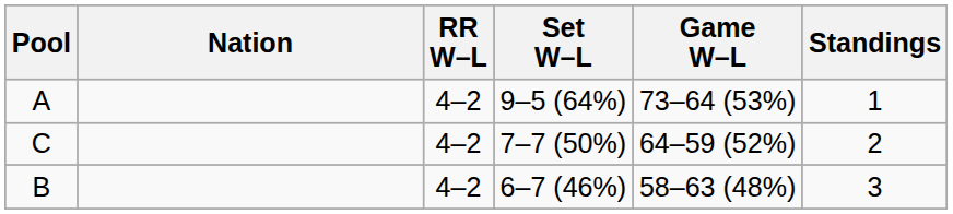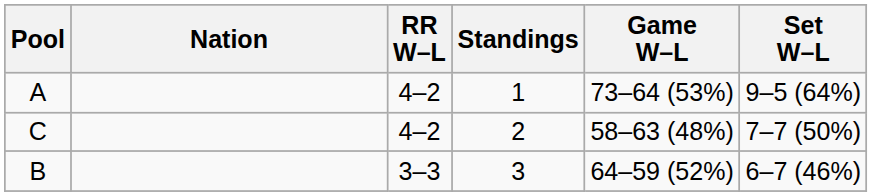 <table class="wikitable" style=font-size:90%>
 <tr>
 <th>Pool</th>
 <th width="175">Nation</th>
 <th>RR <br>W–L</th>
+<th>Standings</th>
+<th>Game <br>W–L</th>
 <th>Set <br>W–L</th>
-<th>Game <br>W–L</th>
-<th>Standings</th>
 </tr>
 <tr align=center>
 <td>A</td>
 <td align=left><strong></strong></td>
 <td>4–2</td>
+<td>1</td>
+<td>73–64 (53%)</td>
 <td>9–5 (64%)</td>
-<td>73–64 (53%)</td>
-<td>1</td>
 </tr>
 <tr align=center>
 <td>C</td>
 <td align=left></td>
 <td>4–2</td>
+<td>2</td>
+<td>58–63 (48%)</td>
 <td>7–7 (50%)</td>
-<td>64–59 (52%)</td>
-<td>2</td>
 </tr>
 <tr align=center>
 <td>B</td>
 <td align=left></td>
-<td>4–2</td>
+<td>3–3</td>
+<td>3</td>
+<td>64–59 (52%)</td>
 <td>6–7 (46%)</td>
-<td>58–63 (48%)</td>
-<td>3</td>
 </tr>
 </table>
